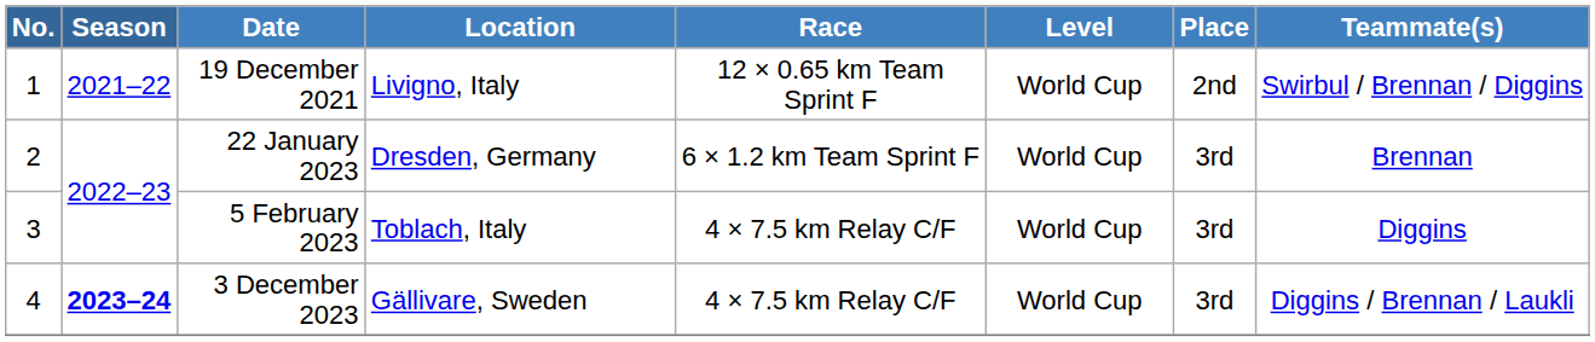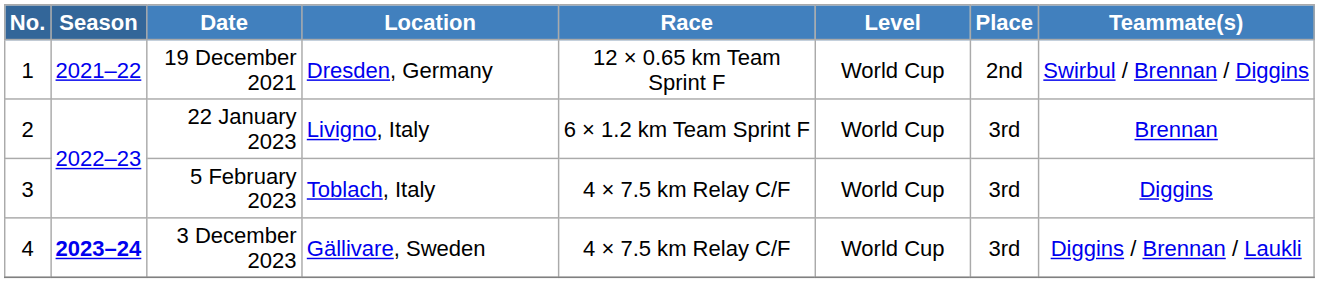 <table class="wikitable sortable" style="font-size:95%; text-align:center; border:grey solid 1px; border-collapse:collapse; background:#ffffff;">
 <tr style="background:#efefef;">
 <th style="background-color:#369; color:white;">No.</th>
 <th style="background-color:#369; color:white;">Season</th>
 <th style="background-color:#4180be; color:white; width:100px;">Date</th>
 <th style="background-color:#4180be; color:white; width:170px;">Location</th>
 <th style="background-color:#4180be; color:white; width:170px;">Race</th>
 <th style="background-color:#4180be; color:white; width:100px;">Level</th>
 <th style="background-color:#4180be; color:white;">Place</th>
 <th style="background-color:#4180be; color:white;">Teammate(s)</th>
 </tr>
 <tr>
 <td align=center>1</td>
 <td rowspan=1 align=center><a href='#'>2021–22</a></td>
 <td align=right>19 December 2021</td>
-<td align=left> <a href='#'>Livigno</a>, Italy</td>
+<td align=left> <a href='#'>Dresden</a>, Germany</td>
 <td>12 × 0.65 km Team Sprint F</td>
 <td>World Cup</td>
 <td>2nd</td>
 <td><a href='#'>Swirbul</a> / <a href='#'>Brennan</a> / <a href='#'>Diggins</a></td>
 </tr>
 <tr>
 <td align=center>2</td>
 <td rowspan=2 align=center><a href='#'>2022–23</a></td>
 <td align=right>22 January 2023</td>
-<td align=left> <a href='#'>Dresden</a>, Germany</td>
+<td align=left> <a href='#'>Livigno</a>, Italy</td>
 <td>6 × 1.2 km Team Sprint F</td>
 <td>World Cup</td>
 <td>3rd</td>
 <td><a href='#'>Brennan</a></td>
 </tr>
 <tr>
 <td align=center>3</td>
 <td align=right>5 February 2023</td>
 <td align=left> <a href='#'>Toblach</a>, Italy</td>
 <td>4 × 7.5 km Relay C/F</td>
 <td>World Cup</td>
 <td>3rd</td>
 <td><a href='#'>Diggins</a></td>
 </tr>
 <tr>
 <td align=center>4</td>
 <td rowspan=1 align=center><strong><a href='#'>2023–24</a></strong></td>
 <td align=right>3 December 2023</td>
 <td align=left> <a href='#'>Gällivare</a>, Sweden</td>
 <td>4 × 7.5 km Relay C/F</td>
 <td>World Cup</td>
 <td>3rd</td>
 <td><a href='#'>Diggins</a> / <a href='#'>Brennan</a> / <a href='#'>Laukli</a></td>
 </tr>
 <tr>
 </tr>
 </table>
